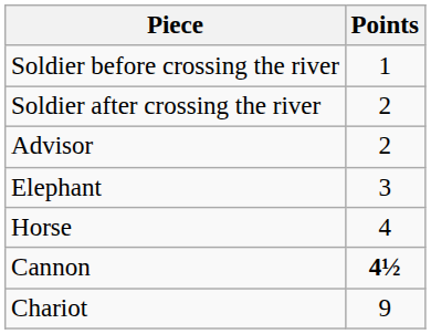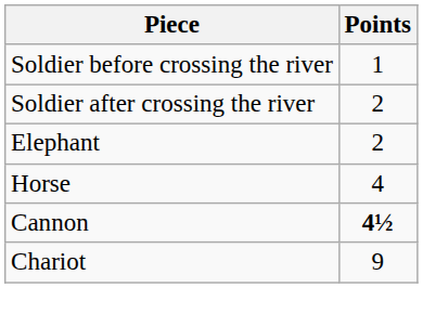 <table class="wikitable">
 <tr>
 <th>Piece</th>
 <th>Points</th>
 </tr>
 <tr>
 <td>Soldier before crossing the river</td>
 <td style="text-align:center;">1</td>
 </tr>
 <tr>
 <td>Soldier after crossing the river</td>
 <td style="text-align:center;">2</td>
 </tr>
 <tr>
-<td>Advisor</td>
+<td>Elephant</td>
 <td style="text-align:center;">2</td>
-</tr>
-<tr>
-<td>Elephant</td>
-<td style="text-align:center;">3</td>
 </tr>
 <tr>
 <td>Horse</td>
 <td style="text-align:center;">4</td>
 </tr>
 <tr>
 <td>Cannon</td>
 <td style="text-align:center;"><strong>4½</strong></td>
 </tr>
 <tr>
 <td>Chariot</td>
 <td style="text-align:center;">9</td>
 </tr>
 </table>
